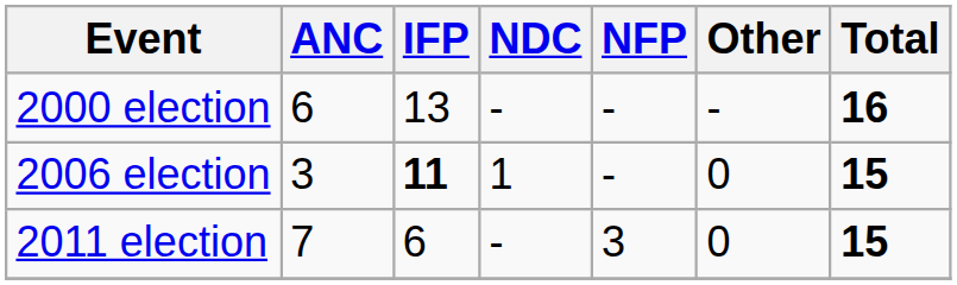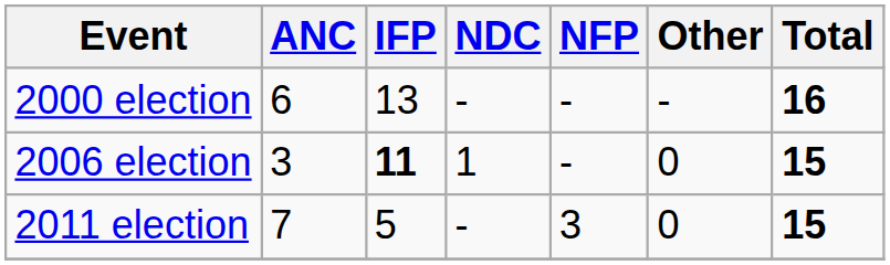 <table class="wikitable">
 <tr>
 <th>Event</th>
 <th><a href='#'>ANC</a></th>
 <th><a href='#'>IFP</a></th>
 <th><a href='#'>NDC</a></th>
 <th><a href='#'>NFP</a></th>
 <th>Other</th>
 <th>Total</th>
 </tr>
 <tr>
 <td><a href='#'>2000 election</a></td>
 <td>6</td>
 <td>13</td>
 <td>-</td>
 <td>-</td>
 <td>-</td>
 <td><strong>16</strong></td>
 </tr>
 <tr>
 <td><a href='#'>2006 election</a></td>
 <td>3</td>
 <td><strong>11</strong></td>
 <td>1</td>
 <td>-</td>
 <td>0</td>
 <td><strong>15</strong></td>
 </tr>
 <tr>
 <td><a href='#'>2011 election</a></td>
 <td>7</td>
-<td>6</td>
+<td>5</td>
 <td>-</td>
 <td>3</td>
 <td>0</td>
 <td><strong>15</strong></td>
 </tr>
 <tr>
 </tr>
 </table>
